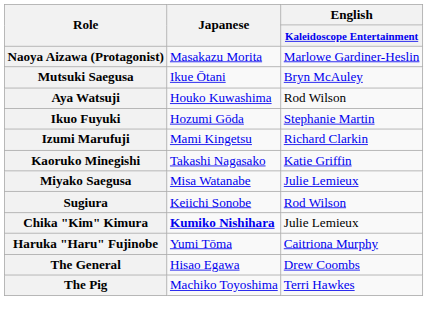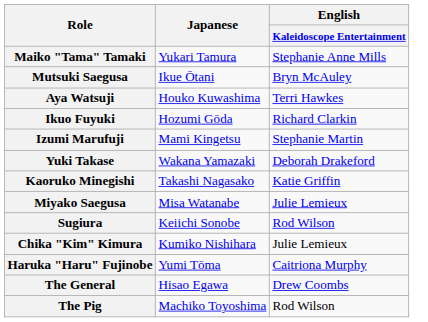 <table class="wikitable mw-collapsible">
 <tr>
 <th rowspan="2">Role</th>
 <th rowspan="2">Japanese</th>
 <th>English</th>
 </tr>
 <tr>
 <th><a href='#'><small>Kaleidoscope Entertainment</small></a></th>
 </tr>
 <tr>
-<th>Naoya Aizawa (Protagonist)</th>
-<td><a href='#'>Masakazu Morita</a></td>
-<td><a href='#'>Marlowe Gardiner-Heslin</a></td>
+<th>Maiko "Tama" Tamaki</th>
+<td><a href='#'>Yukari Tamura</a></td>
+<td><a href='#'>Stephanie Anne Mills</a></td>
 </tr>
 <tr>
 <th>Mutsuki Saegusa</th>
 <td><a href='#'>Ikue Ōtani</a></td>
 <td><a href='#'>Bryn McAuley</a></td>
 </tr>
 <tr>
 <th>Aya Watsuji</th>
 <td><a href='#'>Houko Kuwashima</a></td>
-<td>Rod Wilson</td>
+<td><a href='#'>Terri Hawkes</a></td>
 </tr>
 <tr>
 <th>Ikuo Fuyuki</th>
 <td><a href='#'>Hozumi Gōda</a></td>
-<td><a href='#'>Stephanie Martin</a></td>
+<td><a href='#'>Richard Clarkin</a></td>
 </tr>
 <tr>
 <th>Izumi Marufuji</th>
 <td><a href='#'>Mami Kingetsu</a></td>
-<td><a href='#'>Richard Clarkin</a></td>
+<td><a href='#'>Stephanie Martin</a></td>
+</tr>
+<tr>
+<th>Yuki Takase</th>
+<td><a href='#'>Wakana Yamazaki</a></td>
+<td><a href='#'>Deborah Drakeford</a></td>
 </tr>
 <tr>
 <th>Kaoruko Minegishi</th>
 <td><a href='#'>Takashi Nagasako</a></td>
 <td><a href='#'>Katie Griffin</a></td>
 </tr>
 <tr>
 <th>Miyako Saegusa</th>
 <td><a href='#'>Misa Watanabe</a></td>
 <td><a href='#'>Julie Lemieux</a></td>
 </tr>
 <tr>
 <th>Sugiura</th>
 <td><a href='#'>Keiichi Sonobe</a></td>
 <td><a href='#'>Rod Wilson</a></td>
 </tr>
 <tr>
 <th>Chika "Kim" Kimura</th>
-<td><strong><a href='#'>Kumiko Nishihara</a></strong></td>
+<td><a href='#'>Kumiko Nishihara</a></td>
 <td>Julie Lemieux</td>
 </tr>
 <tr>
 <th>Haruka "Haru" Fujinobe</th>
 <td><a href='#'>Yumi Tōma</a></td>
 <td><a href='#'>Caitriona Murphy</a></td>
 </tr>
 <tr>
 <th>The General</th>
 <td><a href='#'>Hisao Egawa</a></td>
 <td><a href='#'>Drew Coombs</a></td>
 </tr>
 <tr>
 <th>The Pig</th>
 <td><a href='#'>Machiko Toyoshima</a></td>
-<td><a href='#'>Terri Hawkes</a></td>
+<td>Rod Wilson</td>
 </tr>
 </table>
